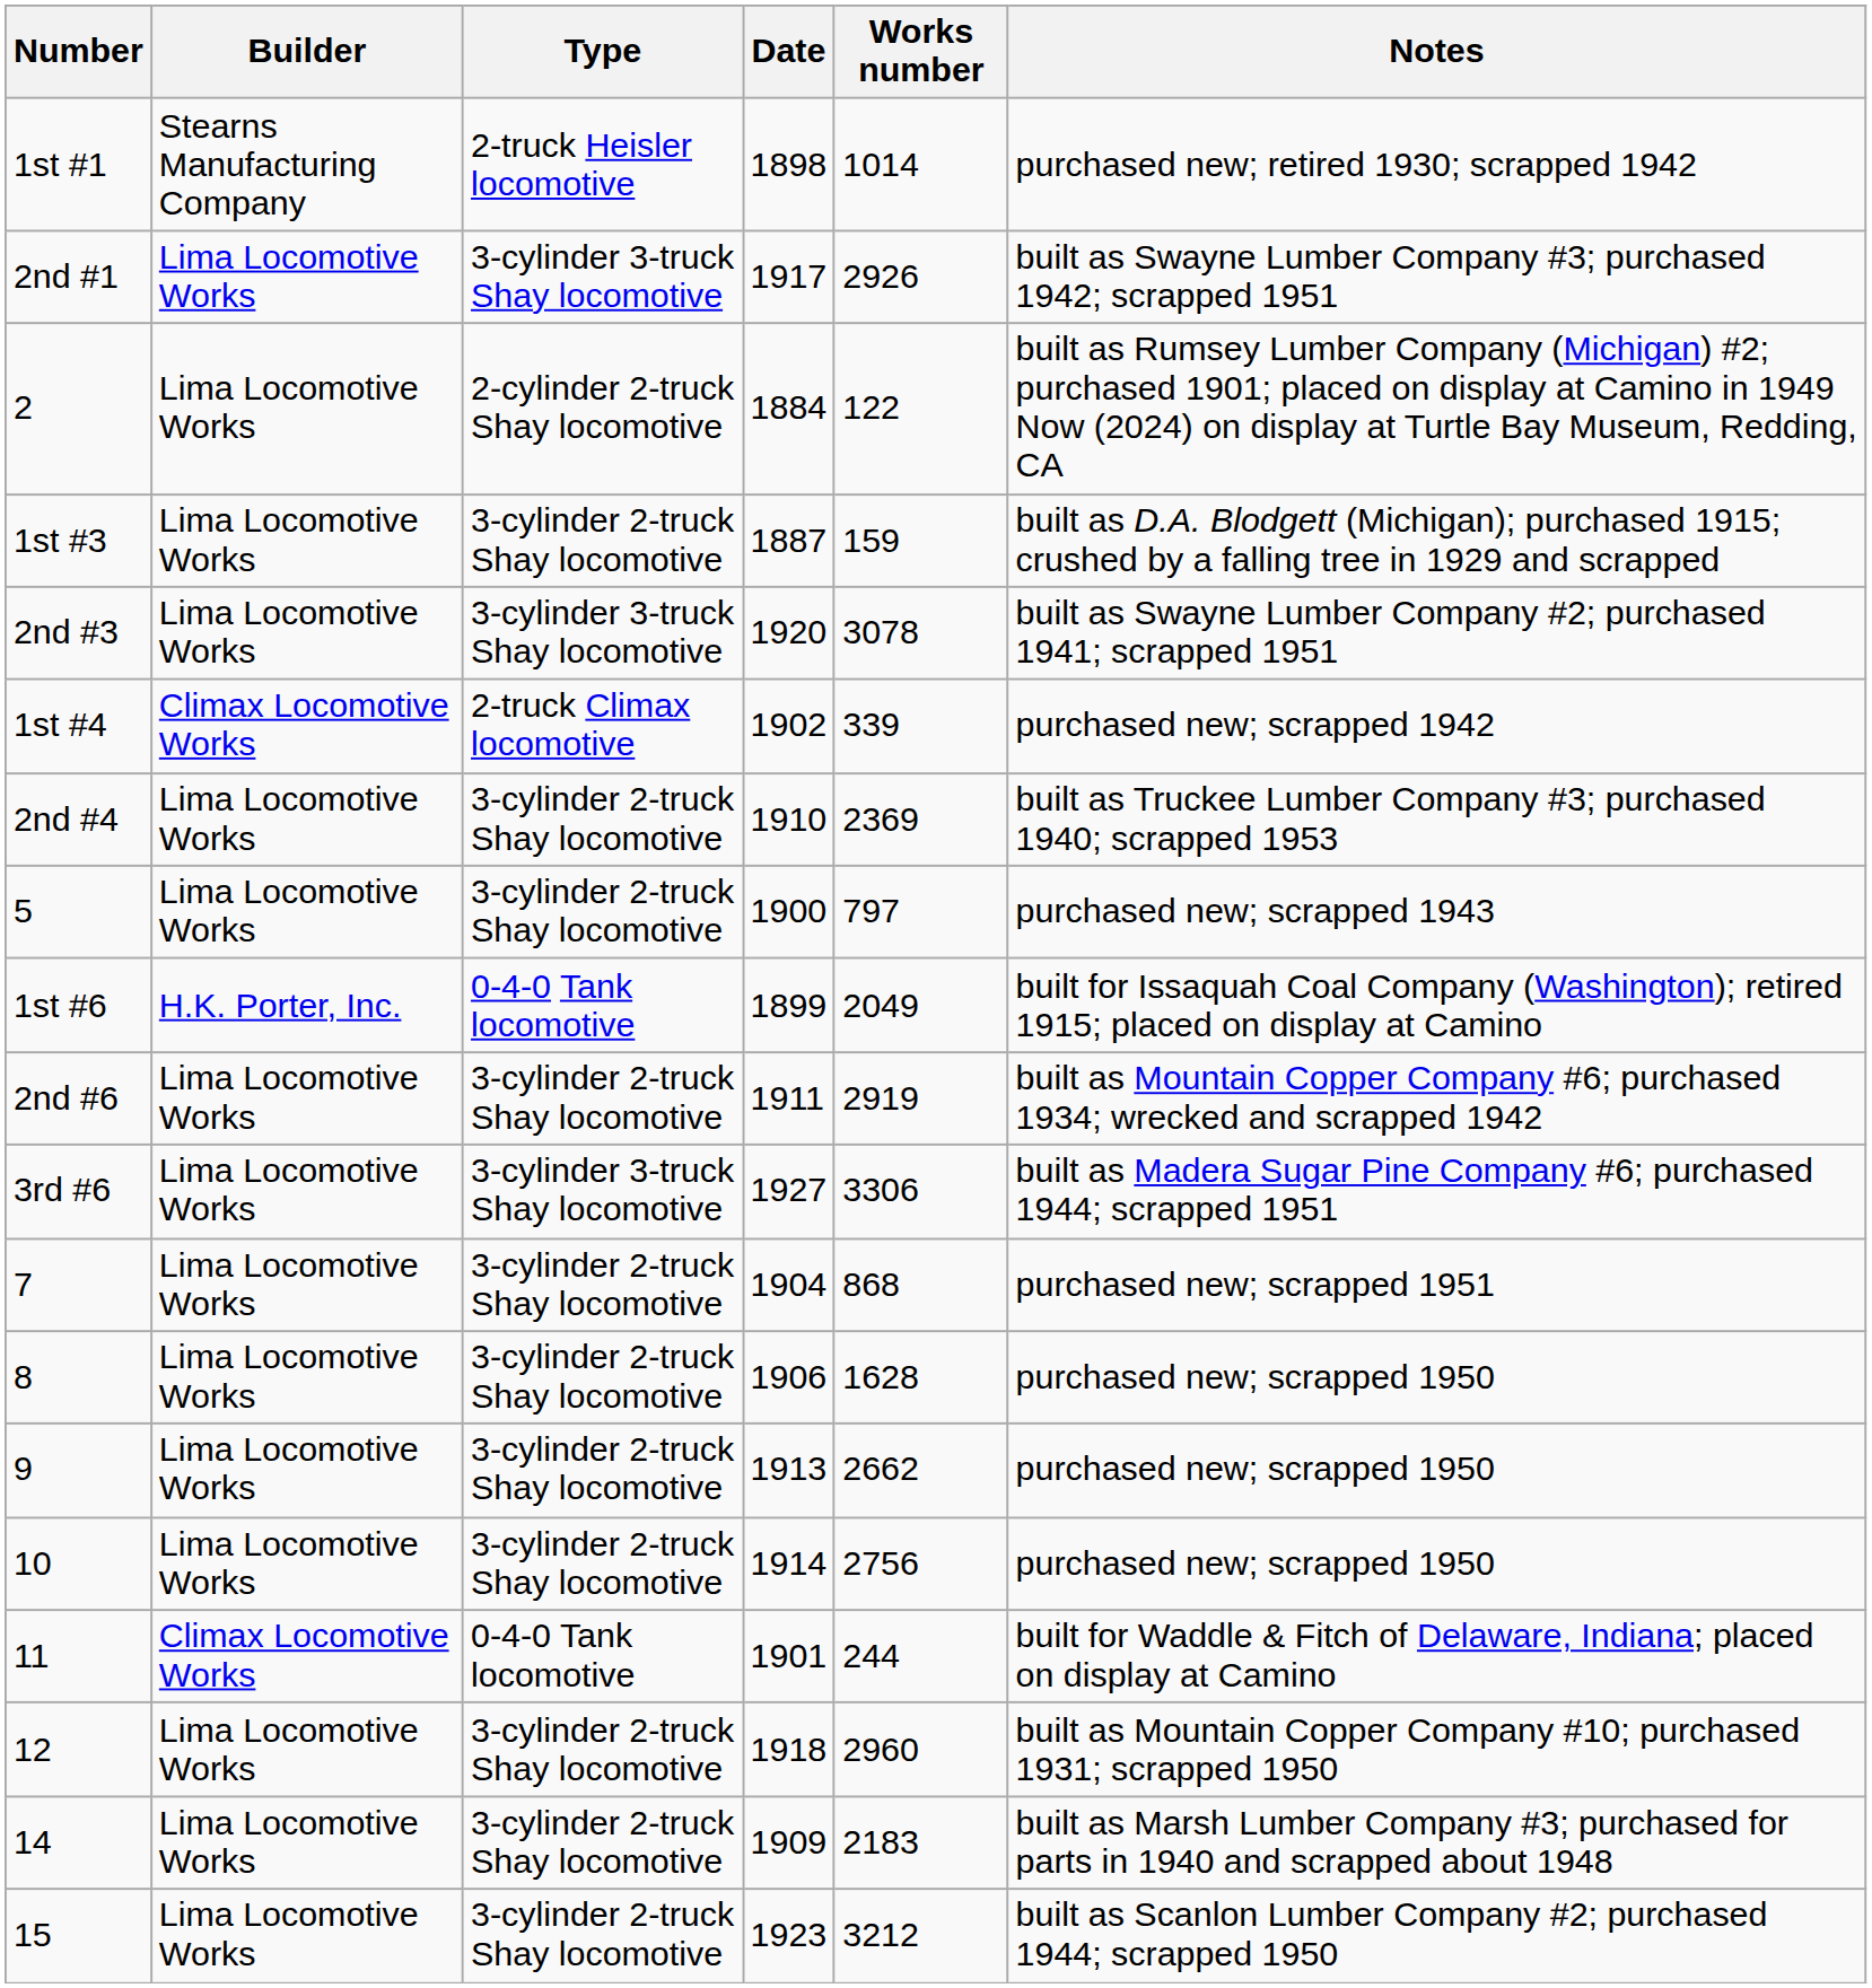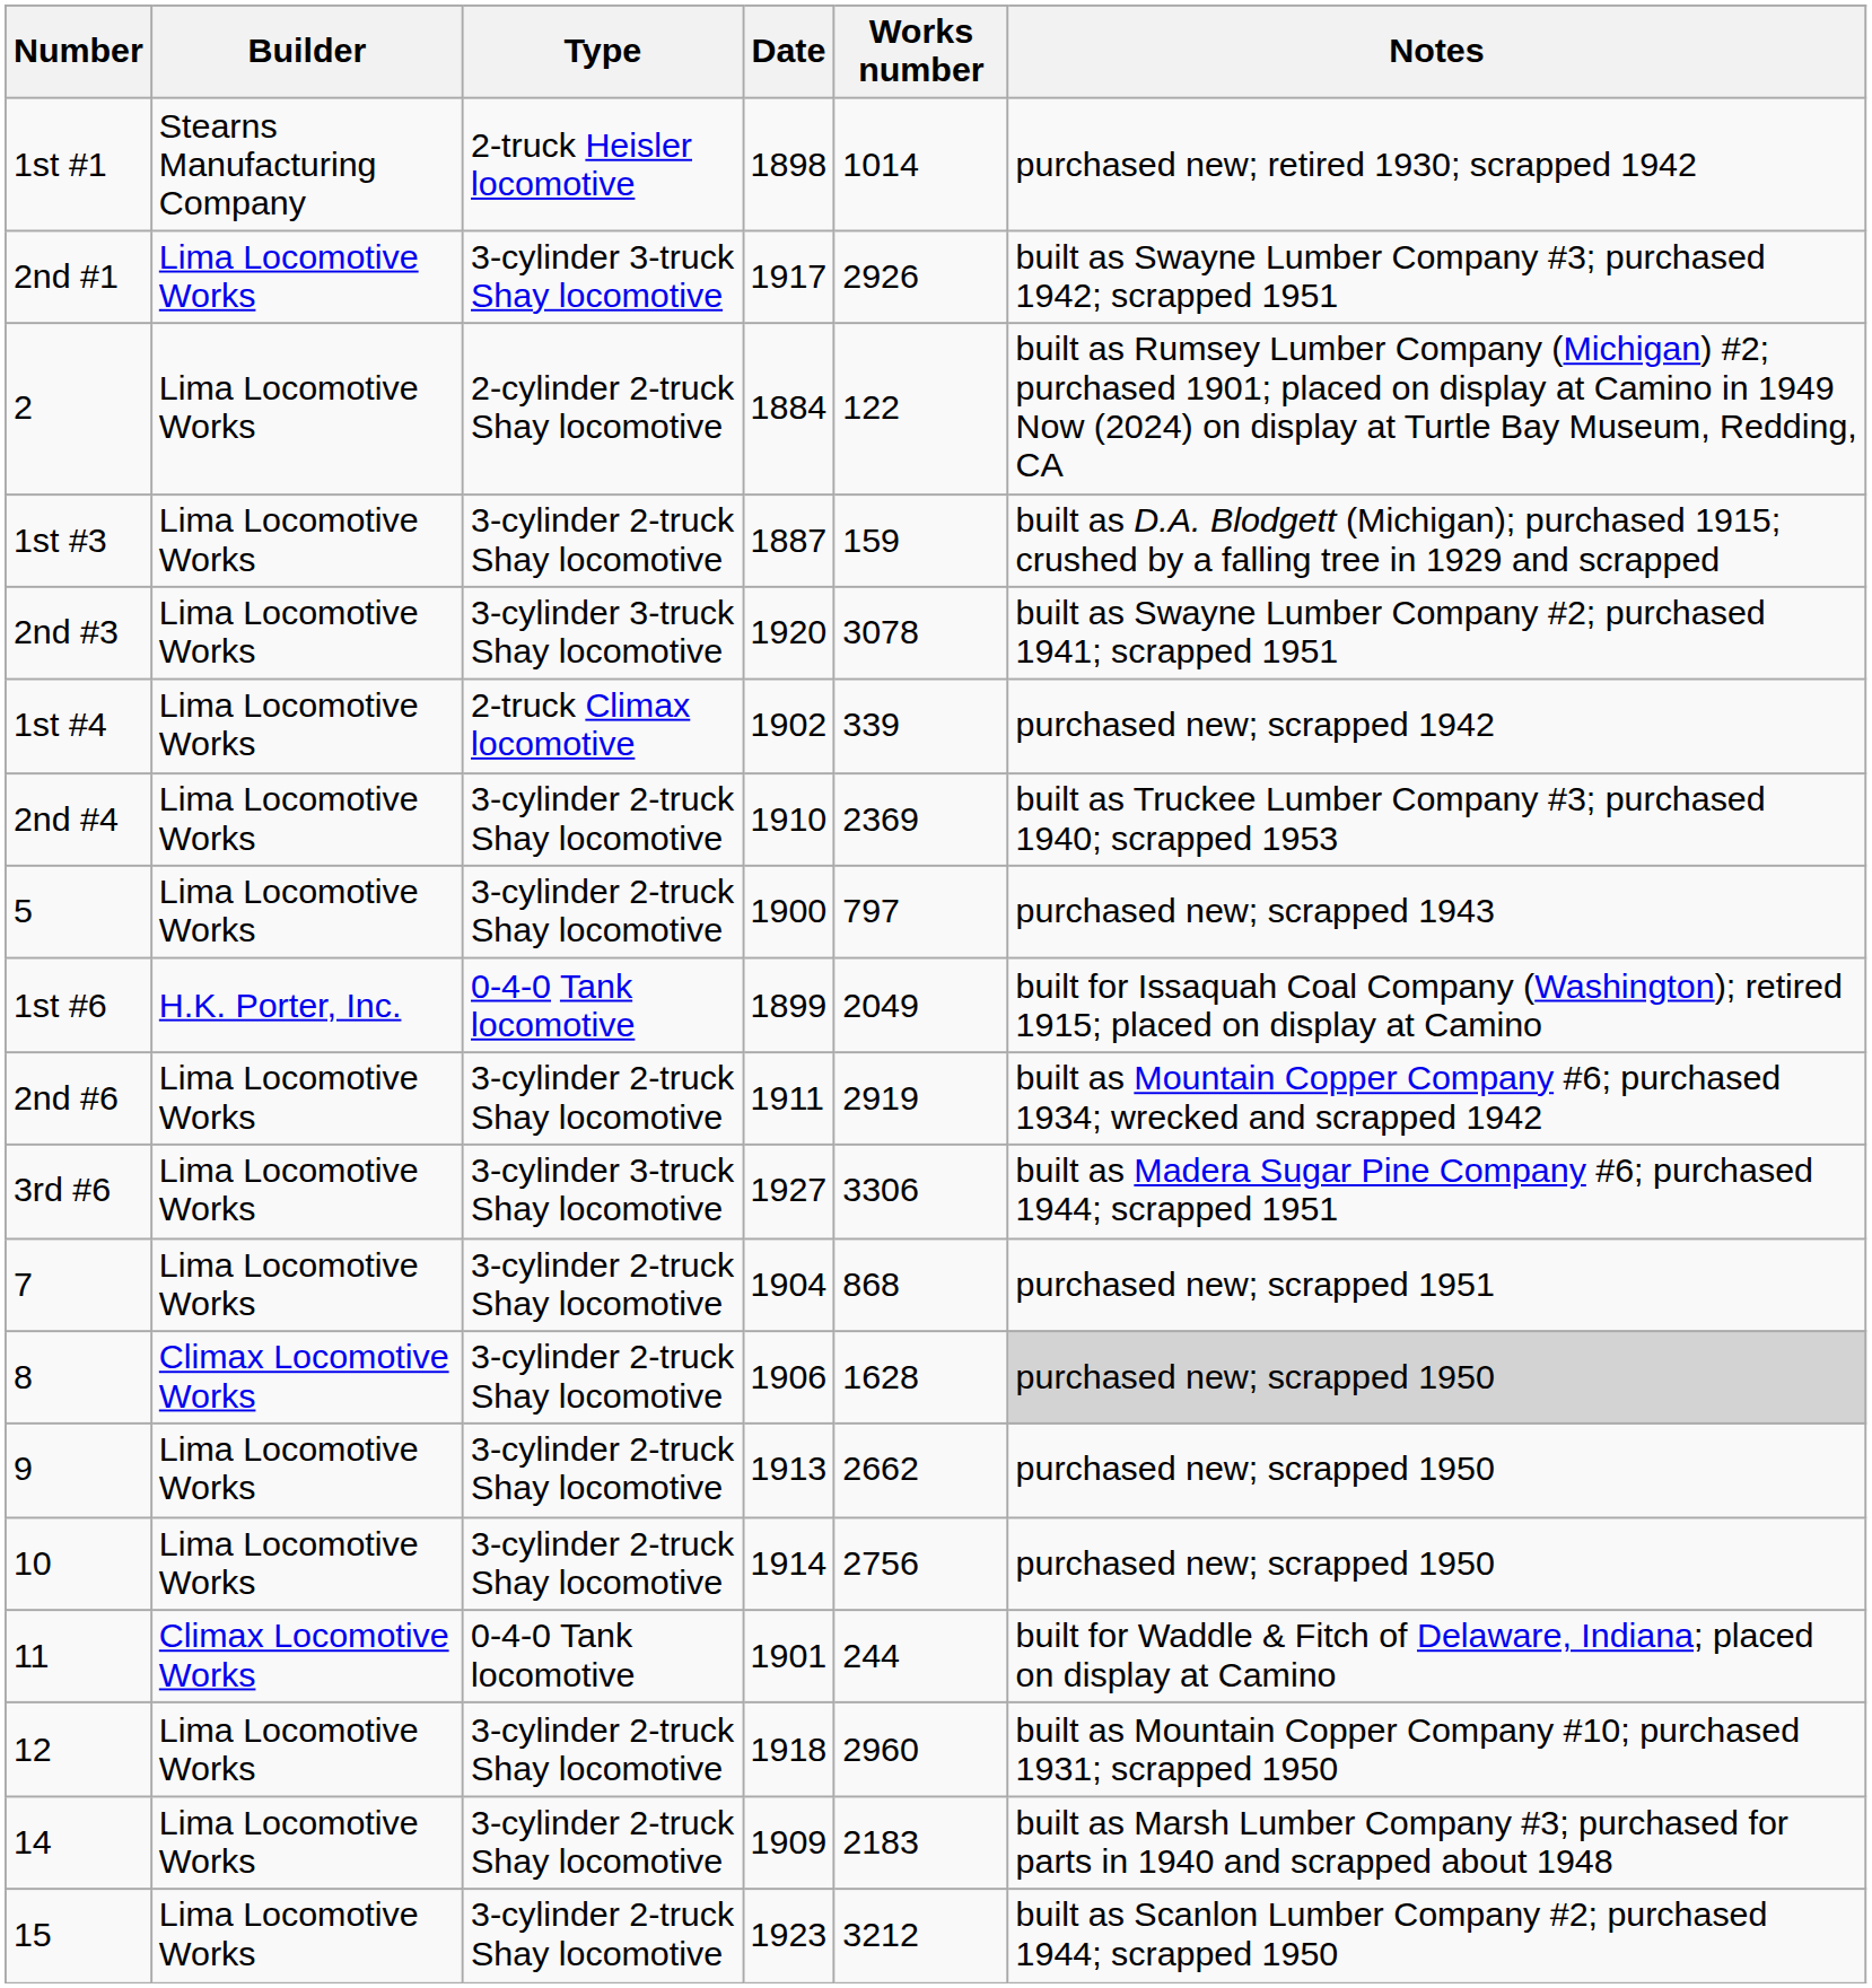 <table class="wikitable">
 <tr>
 <th>Number</th>
 <th>Builder</th>
 <th>Type</th>
 <th>Date</th>
 <th>Works number</th>
 <th>Notes</th>
 </tr>
 <tr>
 <td>1st #1</td>
 <td>Stearns Manufacturing Company</td>
 <td>2-truck <a href='#'>Heisler locomotive</a></td>
 <td>1898</td>
 <td>1014</td>
 <td>purchased new; retired 1930; scrapped 1942</td>
 </tr>
 <tr>
 <td>2nd #1</td>
 <td><a href='#'>Lima Locomotive Works</a></td>
 <td>3-cylinder 3-truck <a href='#'>Shay locomotive</a></td>
 <td>1917</td>
 <td>2926</td>
 <td>built as Swayne Lumber Company #3; purchased 1942; scrapped 1951</td>
 </tr>
 <tr>
 <td>2</td>
 <td>Lima Locomotive Works</td>
 <td>2-cylinder 2-truck Shay locomotive</td>
 <td>1884</td>
 <td>122</td>
 <td>built as Rumsey Lumber Company (<a href='#'>Michigan</a>) #2; purchased 1901; placed on display at Camino in 1949 Now (2024) on display at Turtle Bay Museum, Redding, CA</td>
 </tr>
 <tr>
 <td>1st #3</td>
 <td>Lima Locomotive Works</td>
 <td>3-cylinder 2-truck Shay locomotive</td>
 <td>1887</td>
 <td>159</td>
 <td>built as <em>D.A. Blodgett</em> (Michigan); purchased 1915; crushed by a falling tree in 1929 and scrapped</td>
 </tr>
 <tr>
 <td>2nd #3</td>
 <td>Lima Locomotive Works</td>
 <td>3-cylinder 3-truck Shay locomotive</td>
 <td>1920</td>
 <td>3078</td>
 <td>built as Swayne Lumber Company #2; purchased 1941; scrapped 1951</td>
 </tr>
 <tr>
 <td>1st #4</td>
-<td><a href='#'>Climax Locomotive Works</a></td>
+<td>Lima Locomotive Works</td>
 <td>2-truck <a href='#'>Climax locomotive</a></td>
 <td>1902</td>
 <td>339</td>
 <td>purchased new; scrapped 1942</td>
 </tr>
 <tr>
 <td>2nd #4</td>
 <td>Lima Locomotive Works</td>
 <td>3-cylinder 2-truck Shay locomotive</td>
 <td>1910</td>
 <td>2369</td>
 <td>built as Truckee Lumber Company #3; purchased 1940; scrapped 1953</td>
 </tr>
 <tr>
 <td>5</td>
 <td>Lima Locomotive Works</td>
 <td>3-cylinder 2-truck Shay locomotive</td>
 <td>1900</td>
 <td>797</td>
 <td>purchased new; scrapped 1943</td>
 </tr>
 <tr>
 <td>1st #6</td>
 <td><a href='#'>H.K. Porter, Inc.</a></td>
 <td><a href='#'>0-4-0</a> <a href='#'>Tank locomotive</a></td>
 <td>1899</td>
 <td>2049</td>
 <td>built for Issaquah Coal Company (<a href='#'>Washington</a>); retired 1915; placed on display at Camino</td>
 </tr>
 <tr>
 <td>2nd #6</td>
 <td>Lima Locomotive Works</td>
 <td>3-cylinder 2-truck Shay locomotive</td>
 <td>1911</td>
 <td>2919</td>
 <td>built as <a href='#'>Mountain Copper Company</a> #6; purchased 1934; wrecked and scrapped 1942</td>
 </tr>
 <tr>
 <td>3rd #6</td>
 <td>Lima Locomotive Works</td>
 <td>3-cylinder 3-truck Shay locomotive</td>
 <td>1927</td>
 <td>3306</td>
 <td>built as <a href='#'>Madera Sugar Pine Company</a> #6; purchased 1944; scrapped 1951</td>
 </tr>
 <tr>
 <td>7</td>
 <td>Lima Locomotive Works</td>
 <td>3-cylinder 2-truck Shay locomotive</td>
 <td>1904</td>
 <td>868</td>
 <td>purchased new; scrapped 1951</td>
 </tr>
 <tr>
 <td>8</td>
-<td>Lima Locomotive Works</td>
+<td><a href='#'>Climax Locomotive Works</a></td>
 <td>3-cylinder 2-truck Shay locomotive</td>
 <td>1906</td>
 <td>1628</td>
-<td>purchased new; scrapped 1950</td>
+<td style="background: lightgrey;">purchased new; scrapped 1950</td>
 </tr>
 <tr>
 <td>9</td>
 <td>Lima Locomotive Works</td>
 <td>3-cylinder 2-truck Shay locomotive</td>
 <td>1913</td>
 <td>2662</td>
 <td>purchased new; scrapped 1950</td>
 </tr>
 <tr>
 <td>10</td>
 <td>Lima Locomotive Works</td>
 <td>3-cylinder 2-truck Shay locomotive</td>
 <td>1914</td>
 <td>2756</td>
 <td>purchased new; scrapped 1950</td>
 </tr>
 <tr>
 <td>11</td>
 <td><a href='#'>Climax Locomotive Works</a></td>
 <td>0-4-0 Tank locomotive</td>
 <td>1901</td>
 <td>244</td>
 <td>built for Waddle & Fitch of <a href='#'>Delaware, Indiana</a>; placed on display at Camino</td>
 </tr>
 <tr>
 <td>12</td>
 <td>Lima Locomotive Works</td>
 <td>3-cylinder 2-truck Shay locomotive</td>
 <td>1918</td>
 <td>2960</td>
 <td>built as Mountain Copper Company #10; purchased 1931; scrapped 1950</td>
 </tr>
 <tr>
 <td>14</td>
 <td>Lima Locomotive Works</td>
 <td>3-cylinder 2-truck Shay locomotive</td>
 <td>1909</td>
 <td>2183</td>
 <td>built as Marsh Lumber Company #3; purchased for parts in 1940 and scrapped about 1948</td>
 </tr>
 <tr>
 <td>15</td>
 <td>Lima Locomotive Works</td>
 <td>3-cylinder 2-truck Shay locomotive</td>
 <td>1923</td>
 <td>3212</td>
 <td>built as Scanlon Lumber Company #2; purchased 1944; scrapped 1950</td>
 </tr>
 </table>
